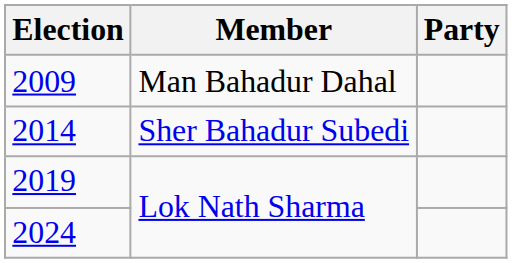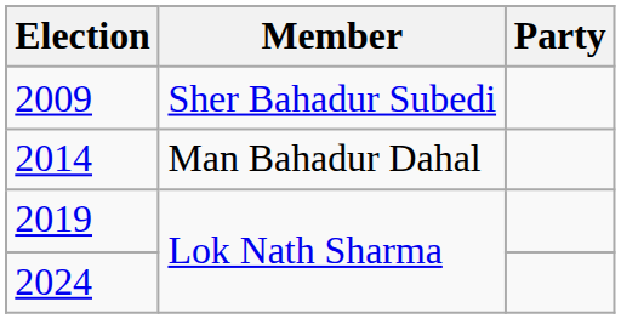 <table class="wikitable sortable">
 <tr>
 <th>Election</th>
 <th>Member</th>
 <th colspan=2>Party</th>
 </tr>
 <tr>
 <td><a href='#'>2009</a></td>
-<td>Man Bahadur Dahal</td>
+<td><a href='#'>Sher Bahadur Subedi</a></td>
 <td></td>
 </tr>
 <tr>
 <td><a href='#'>2014</a></td>
-<td><a href='#'>Sher Bahadur Subedi</a></td>
+<td>Man Bahadur Dahal</td>
 </tr>
 <tr>
 <td><a href='#'>2019</a></td>
 <td rowspan=2><a href='#'>Lok Nath Sharma</a></td>
 <td></td>
 </tr>
 <tr>
 <td><a href='#'>2024</a></td>
 </tr>
 </table>
